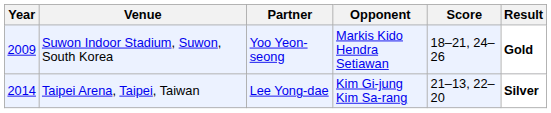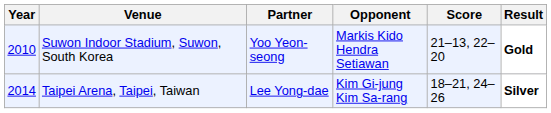 <table class="sortable wikitable" style="font-size: 90%;">
 <tr>
 <th>Year</th>
 <th>Venue</th>
 <th>Partner</th>
 <th>Opponent</th>
 <th>Score</th>
 <th>Result</th>
 </tr>
 <tr style="background:#ECF2FF">
-<td align="center"><a href='#'>2009</a></td>
+<td align="center"><a href='#'>2010</a></td>
 <td align="left"><a href='#'>Suwon Indoor Stadium</a>, <a href='#'>Suwon</a>, South Korea</td>
 <td align="left"> <a href='#'>Yoo Yeon-seong</a></td>
 <td align="left"> <a href='#'>Markis Kido</a> <br>  <a href='#'>Hendra Setiawan</a></td>
-<td align="left">18–21, 24–26</td>
+<td align="left">21–13, 22–20</td>
 <td style="text-align:left; background:white"> <strong>Gold</strong></td>
 </tr>
 <tr style="background:#ECF2FF">
 <td align="center"><a href='#'>2014</a></td>
 <td align="left"><a href='#'>Taipei Arena</a>, <a href='#'>Taipei</a>, Taiwan</td>
 <td align="left"> <a href='#'>Lee Yong-dae</a></td>
 <td align="left"> <a href='#'>Kim Gi-jung</a> <br>  <a href='#'>Kim Sa-rang</a></td>
-<td align="left">21–13, 22–20</td>
+<td align="left">18–21, 24–26</td>
 <td style="text-align:left; background:white"> <strong>Silver</strong></td>
 </tr>
 </table>
